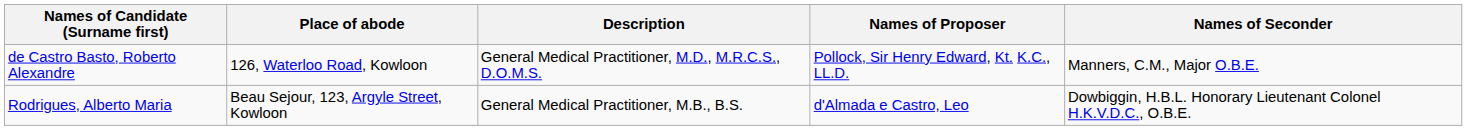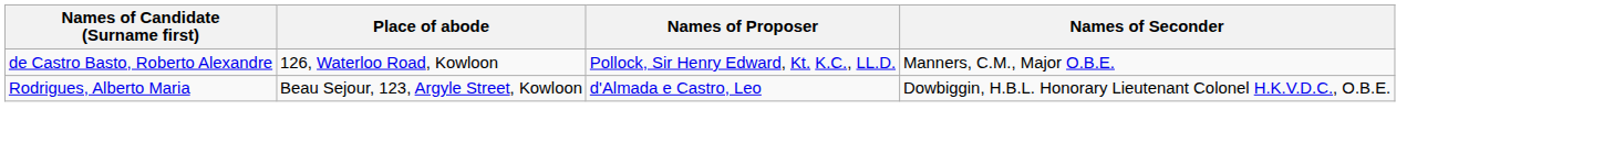 <table class="wikitable">
 <tr>
 <th>Names of Candidate<br>(Surname first)</th>
 <th>Place of abode</th>
-<th>Description</th>
 <th>Names of Proposer</th>
 <th>Names of Seconder</th>
 </tr>
 <tr>
 <td><a href='#'>de Castro Basto, Roberto Alexandre</a></td>
 <td>126, <a href='#'>Waterloo Road</a>, Kowloon</td>
-<td>General Medical Practitioner, <a href='#'>M.D.</a>, <a href='#'>M.R.C.S.</a>, <a href='#'>D.O.M.S.</a></td>
 <td><a href='#'>Pollock, Sir Henry Edward</a>, <a href='#'>Kt.</a> <a href='#'>K.C.</a>, <a href='#'>LL.D.</a></td>
 <td>Manners, C.M., Major <a href='#'>O.B.E.</a></td>
 </tr>
 <tr>
 <td><a href='#'>Rodrigues, Alberto Maria</a></td>
 <td>Beau Sejour, 123, <a href='#'>Argyle Street</a>, Kowloon</td>
-<td>General Medical Practitioner, M.B., B.S.</td>
 <td><a href='#'>d'Almada e Castro, Leo</a></td>
 <td>Dowbiggin, H.B.L. Honorary Lieutenant Colonel <a href='#'>H.K.V.D.C.</a>, O.B.E.</td>
 </tr>
 </table>
